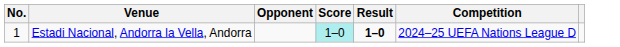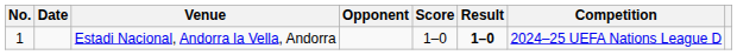 <table class="wikitable sortable">
 <tr>
 <th scope="col">No.</th>
+<th scope="col">Date</th>
 <th scope="col">Venue</th>
 <th scope="col">Opponent</th>
 <th scope="col">Score</th>
 <th scope="col">Result</th>
 <th scope="col">Competition</th>
 <th scope="col" class="unsortable"></th>
 </tr>
 <tr>
 <td style="text-align:center">1</td>
+<td></td>
 <td><a href='#'>Estadi Nacional</a>, <a href='#'>Andorra la Vella</a>, Andorra</td>
 <td></td>
-<td style="background: paleturquoise; text-align:center">1–0</td>
+<td style="text-align:center">1–0</td>
 <td style="text-align:center"><strong>1–0</strong></td>
 <td><a href='#'>2024–25 UEFA Nations League D</a></td>
 <td></td>
 </tr>
 </table>
